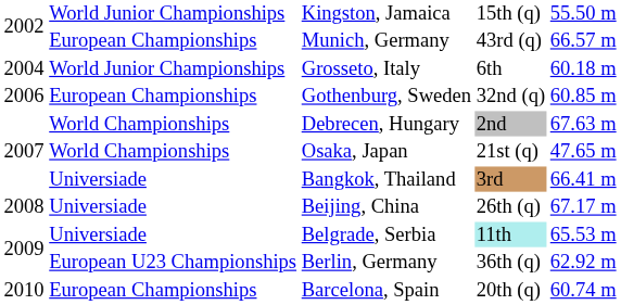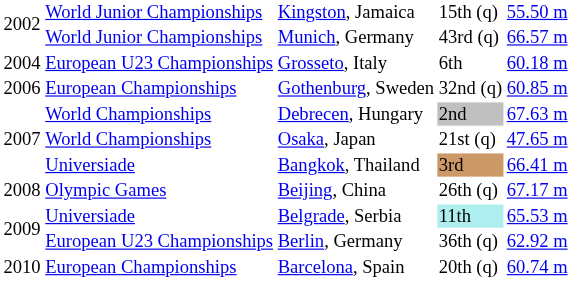 <table>
 <tr>
 <td rowspan=2>2002</td>
 <td><a href='#'>World Junior Championships</a></td>
 <td><a href='#'>Kingston</a>, Jamaica</td>
 <td>15th (q)</td>
 <td><a href='#'>55.50 m</a></td>
 </tr>
 <tr>
-<td><a href='#'>European Championships</a></td>
+<td><a href='#'>World Junior Championships</a></td>
 <td><a href='#'>Munich</a>, Germany</td>
 <td>43rd (q)</td>
 <td><a href='#'>66.57 m</a></td>
 </tr>
 <tr>
 <td>2004</td>
-<td><a href='#'>World Junior Championships</a></td>
+<td><a href='#'>European U23 Championships</a></td>
 <td><a href='#'>Grosseto</a>, Italy</td>
 <td>6th</td>
 <td><a href='#'>60.18 m</a></td>
 </tr>
 <tr>
 <td>2006</td>
 <td><a href='#'>European Championships</a></td>
 <td><a href='#'>Gothenburg</a>, Sweden</td>
 <td>32nd (q)</td>
 <td><a href='#'>60.85 m</a></td>
 </tr>
 <tr>
 <td rowspan=3>2007</td>
 <td><a href='#'>World Championships</a></td>
 <td><a href='#'>Debrecen</a>, Hungary</td>
 <td bgcolor="silver">2nd</td>
 <td><a href='#'>67.63 m</a></td>
 </tr>
 <tr>
 <td><a href='#'>World Championships</a></td>
 <td><a href='#'>Osaka</a>, Japan</td>
 <td>21st (q)</td>
 <td><a href='#'>47.65 m</a></td>
 </tr>
 <tr>
 <td><a href='#'>Universiade</a></td>
 <td><a href='#'>Bangkok</a>, Thailand</td>
 <td bgcolor="cc9966">3rd</td>
 <td><a href='#'>66.41 m</a></td>
 </tr>
 <tr>
 <td>2008</td>
-<td><a href='#'>Universiade</a></td>
+<td><a href='#'>Olympic Games</a></td>
 <td><a href='#'>Beijing</a>, China</td>
 <td>26th (q)</td>
 <td><a href='#'>67.17 m</a></td>
 </tr>
 <tr>
 <td rowspan=2>2009</td>
 <td><a href='#'>Universiade</a></td>
 <td><a href='#'>Belgrade</a>, Serbia</td>
 <td style="background: paleturquoise;">11th</td>
 <td><a href='#'>65.53 m</a></td>
 </tr>
 <tr>
 <td><a href='#'>European U23 Championships</a></td>
 <td><a href='#'>Berlin</a>, Germany</td>
 <td>36th (q)</td>
 <td><a href='#'>62.92 m</a></td>
 </tr>
 <tr>
 <td>2010</td>
 <td><a href='#'>European Championships</a></td>
 <td><a href='#'>Barcelona</a>, Spain</td>
 <td>20th (q)</td>
 <td><a href='#'>60.74 m</a></td>
 </tr>
 </table>
